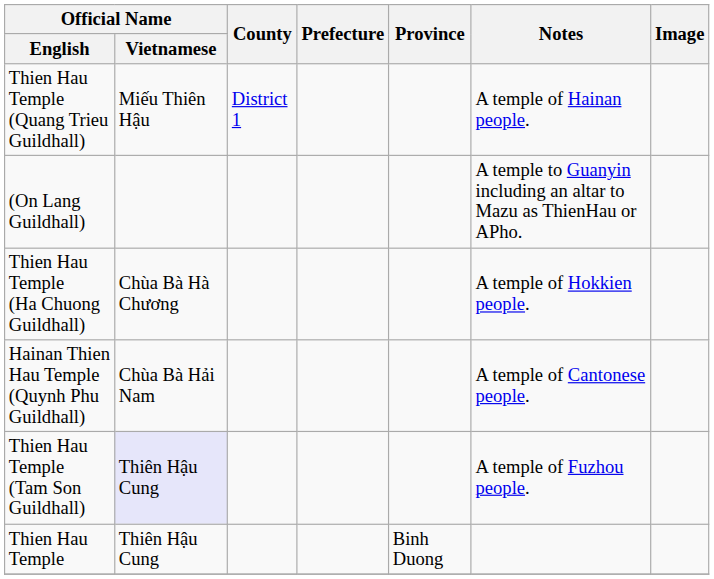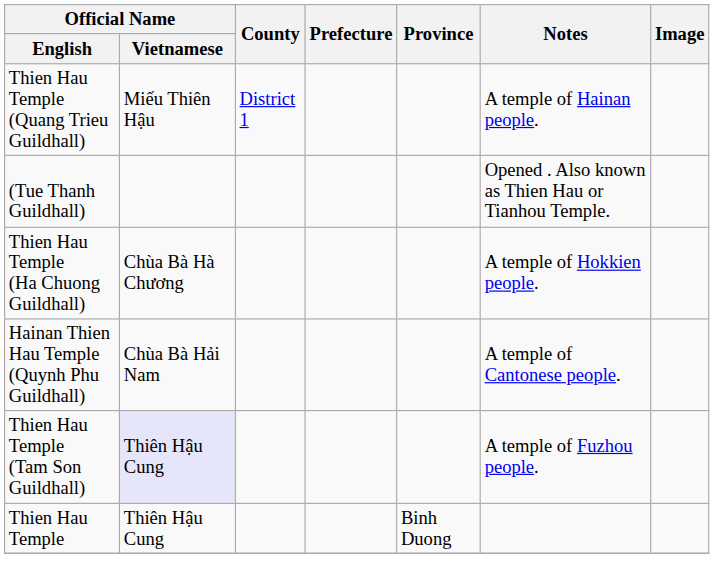 <table class="wikitable sortable">
 <tr>
 <th colspan=2>Official Name</th>
 <th rowspan=2>County</th>
 <th rowspan=2>Prefecture</th>
 <th rowspan=2>Province</th>
 <th rowspan=2>Notes</th>
 <th rowspan=2>Image</th>
 </tr>
 <tr>
 <th>English</th>
 <th>Vietnamese</th>
 </tr>
 <tr>
 <td>Thien Hau Temple<br>(Quang Trieu Guildhall)</td>
 <td>Miếu Thiên Hậu</td>
 <td><a href='#'>District 1</a></td>
 <td></td>
 <td></td>
 <td>A temple of <a href='#'>Hainan people</a>.</td>
 <td></td>
 </tr>
 <tr>
-<td><br>(On Lang Guildhall)</td>
+<td><br>(Tue Thanh Guildhall)</td>
 <td></td>
 <td></td>
 <td></td>
 <td></td>
-<td>A temple to <a href='#'>Guanyin</a> including an altar to Mazu as ThienHau or APho.</td>
+<td>Opened . Also known as Thien Hau or Tianhou Temple.</td>
 <td></td>
 </tr>
 <tr>
 <td>Thien Hau Temple<br>(Ha Chuong Guildhall)</td>
 <td>Chùa Bà Hà Chương</td>
 <td></td>
 <td></td>
 <td></td>
 <td>A temple of <a href='#'>Hokkien people</a>.</td>
 <td></td>
 </tr>
 <tr>
 <td>Hainan Thien Hau Temple<br>(Quynh Phu Guildhall)</td>
 <td>Chùa Bà Hải Nam</td>
 <td></td>
 <td></td>
 <td></td>
 <td>A temple of <a href='#'>Cantonese people</a>.</td>
 <td></td>
 </tr>
 <tr>
 <td>Thien Hau Temple<br>(Tam Son Guildhall)</td>
 <td style="background: lavender;">Thiên Hậu Cung</td>
 <td></td>
 <td></td>
 <td></td>
 <td>A temple of <a href='#'>Fuzhou people</a>.</td>
 <td></td>
 </tr>
 <tr>
 <td>Thien Hau Temple</td>
 <td>Thiên Hậu Cung</td>
 <td></td>
 <td></td>
 <td>Binh Duong</td>
 <td></td>
 <td></td>
 </tr>
 <tr>
 </tr>
 </table>
